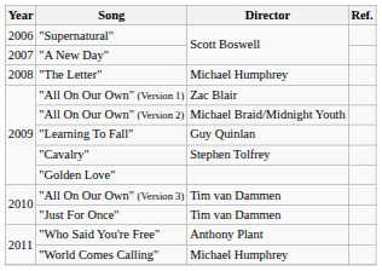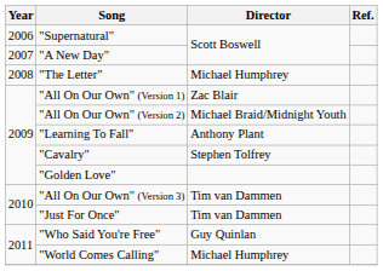 <table class="wikitable">
 <tr>
 <th>Year</th>
 <th>Song</th>
 <th>Director</th>
 <th>Ref.</th>
 </tr>
 <tr>
 <td>2006</td>
 <td>"Supernatural"</td>
 <td rowspan="2">Scott Boswell</td>
 <td align="center"></td>
 </tr>
 <tr>
 <td>2007</td>
 <td>"A New Day"</td>
 <td align="center"></td>
 </tr>
 <tr>
 <td>2008</td>
 <td>"The Letter"</td>
 <td>Michael Humphrey</td>
 <td align="center"></td>
 </tr>
 <tr>
 <td rowspan="5">2009</td>
 <td>"All On Our Own" <small>(Version 1)</small></td>
 <td>Zac Blair</td>
 <td align="center"></td>
 </tr>
 <tr>
 <td>"All On Our Own" <small>(Version 2)</small></td>
 <td>Michael Braid/Midnight Youth</td>
 <td align="center"></td>
 </tr>
 <tr>
 <td>"Learning To Fall"</td>
-<td>Guy Quinlan</td>
+<td>Anthony Plant</td>
 <td align="center"></td>
 </tr>
 <tr>
 <td>"Cavalry"</td>
 <td>Stephen Tolfrey</td>
 <td align="center"></td>
 </tr>
 <tr>
 <td>"Golden Love"</td>
 <td></td>
 <td align="center"></td>
 </tr>
 <tr>
 <td rowspan="2">2010</td>
 <td>"All On Our Own" <small>(Version 3)</small></td>
 <td>Tim van Dammen</td>
 <td align="center"></td>
 </tr>
 <tr>
 <td>"Just For Once"</td>
 <td>Tim van Dammen</td>
 <td align="center"></td>
 </tr>
 <tr>
 <td rowspan="2">2011</td>
 <td>"Who Said You're Free"</td>
-<td>Anthony Plant</td>
+<td>Guy Quinlan</td>
 <td align="center"></td>
 </tr>
 <tr>
 <td>"World Comes Calling"</td>
 <td>Michael Humphrey</td>
 <td align="center"></td>
 </tr>
 <tr>
 </tr>
 </table>
